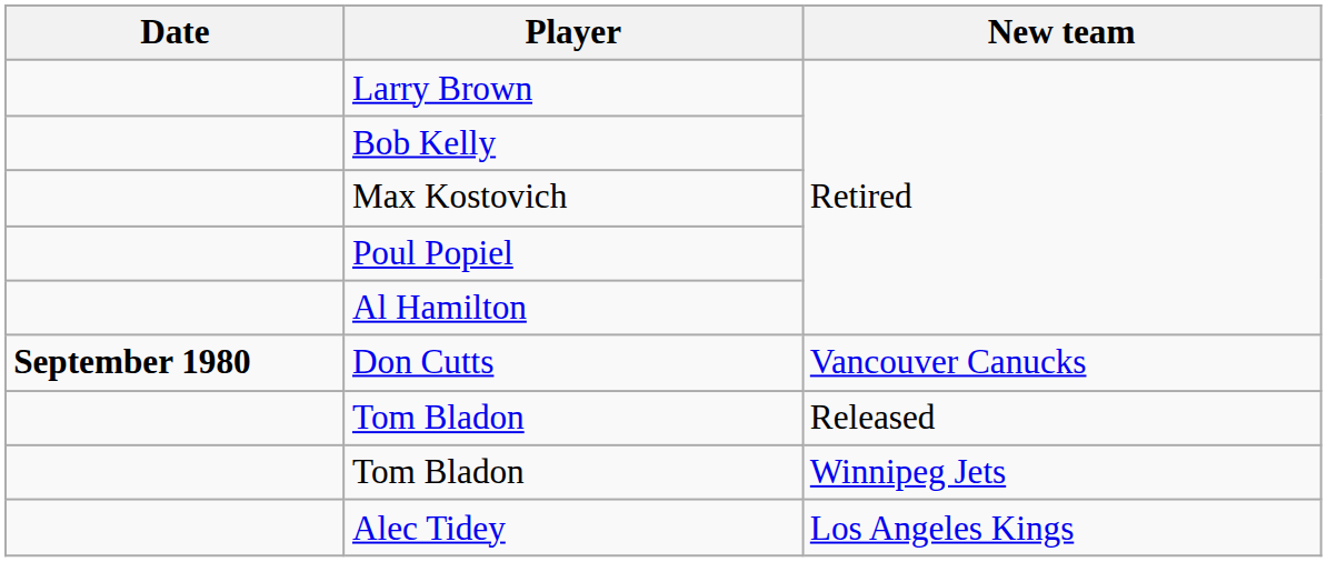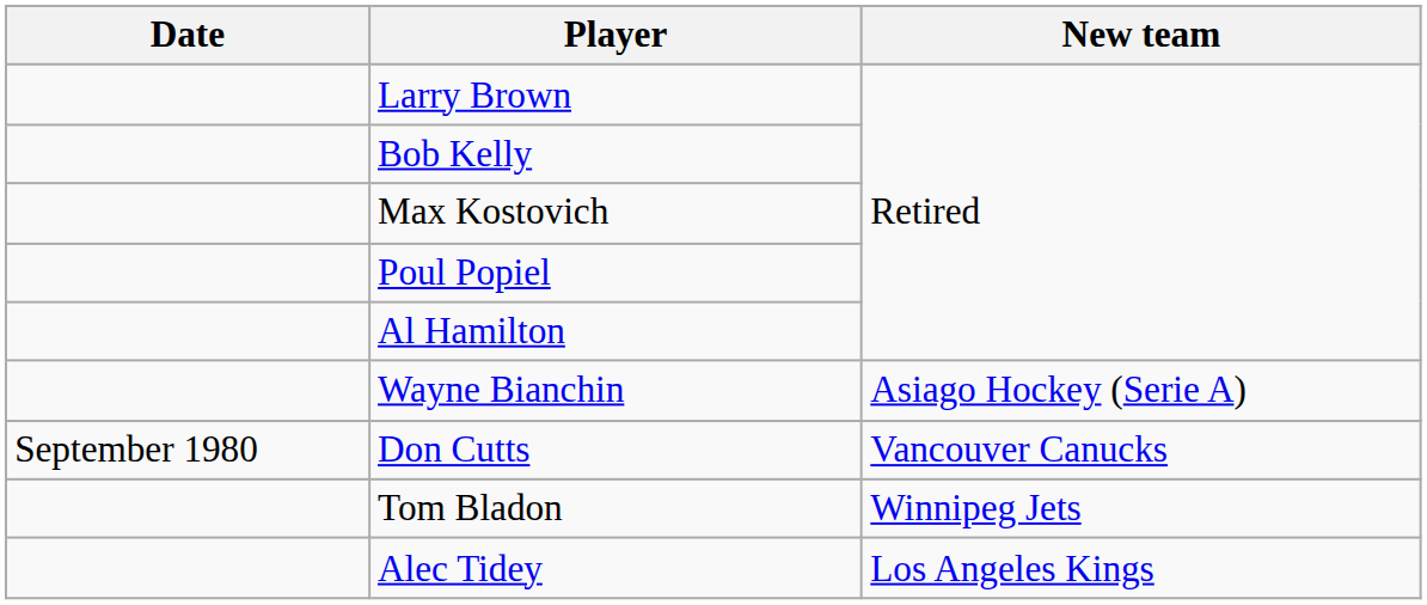 <table class="wikitable">
 <tr style="background:#ddd; text-align:center;">
 <th style="width: 10em;">Date</th>
 <th style="width: 14em;">Player</th>
 <th style="width: 16em;">New team</th>
 </tr>
 <tr>
 <td></td>
 <td><a href='#'>Larry Brown</a></td>
 <td rowspan=5>Retired</td>
 </tr>
 <tr>
 <td></td>
 <td><a href='#'>Bob Kelly</a></td>
 </tr>
 <tr>
 <td></td>
 <td>Max Kostovich</td>
 </tr>
 <tr>
 <td></td>
 <td><a href='#'>Poul Popiel</a></td>
 </tr>
 <tr>
 <td></td>
 <td><a href='#'>Al Hamilton</a></td>
 </tr>
 <tr>
-<td><strong>September 1980</strong></td>
+<td></td>
+<td><a href='#'>Wayne Bianchin</a></td>
+<td><a href='#'>Asiago Hockey</a> (<a href='#'>Serie A</a>)</td>
+</tr>
+<tr>
+<td>September 1980</td>
 <td><a href='#'>Don Cutts</a></td>
 <td><a href='#'>Vancouver Canucks</a></td>
-</tr>
-<tr>
-<td></td>
-<td><a href='#'>Tom Bladon</a></td>
-<td>Released</td>
 </tr>
 <tr>
 <td></td>
 <td>Tom Bladon</td>
 <td><a href='#'>Winnipeg Jets</a></td>
 </tr>
 <tr>
 <td></td>
 <td><a href='#'>Alec Tidey</a></td>
 <td><a href='#'>Los Angeles Kings</a></td>
 </tr>
 </table>
